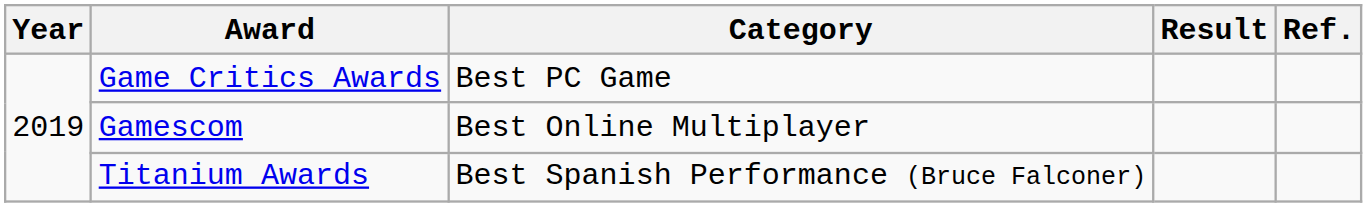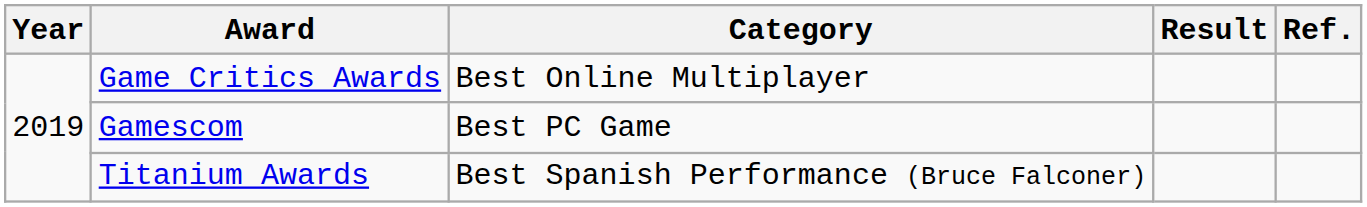 <table class="wikitable sortable">
 <tr>
 <th>Year</th>
 <th>Award</th>
 <th>Category</th>
 <th>Result</th>
 <th>Ref.</th>
 </tr>
 <tr>
 <td style="text-align:center;" rowspan="3">2019</td>
 <td><a href='#'>Game Critics Awards</a></td>
-<td>Best PC Game</td>
+<td>Best Online Multiplayer</td>
 <td></td>
 <td style="text-align:center;"></td>
 </tr>
 <tr>
 <td><a href='#'>Gamescom</a></td>
-<td>Best Online Multiplayer</td>
+<td>Best PC Game</td>
 <td></td>
 <td style="text-align:center;"></td>
 </tr>
 <tr>
 <td><a href='#'>Titanium Awards</a></td>
 <td>Best Spanish Performance <small>(Bruce Falconer)</small></td>
 <td></td>
 <td style="text-align:center;"></td>
 </tr>
 </table>
